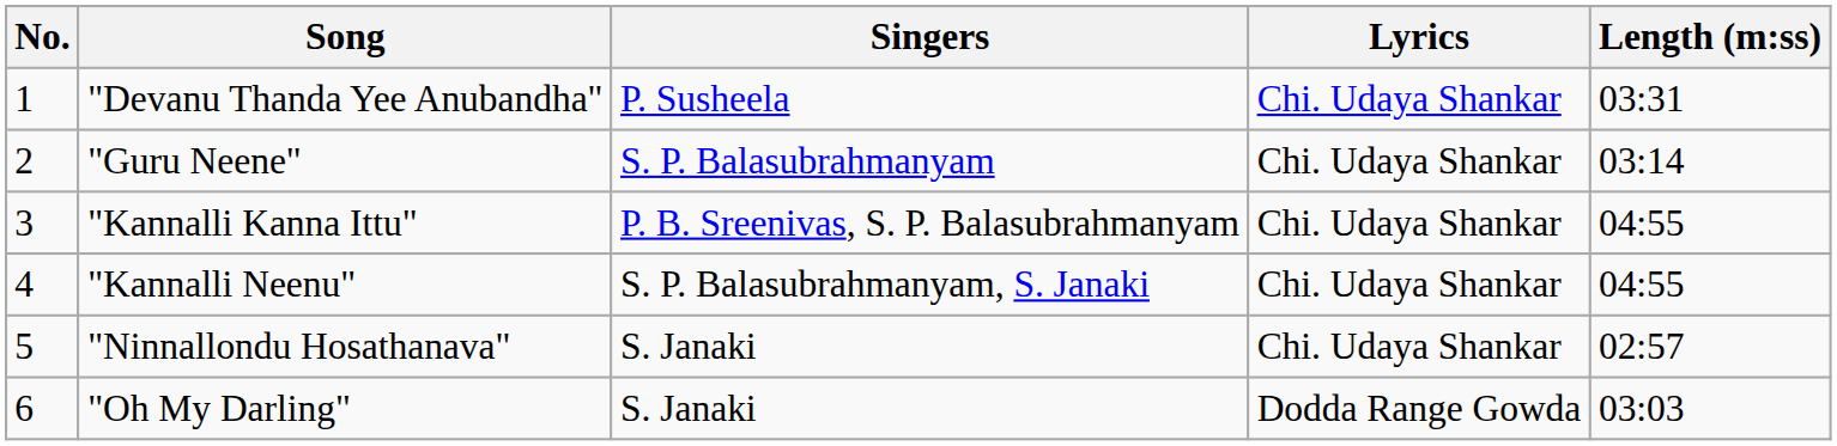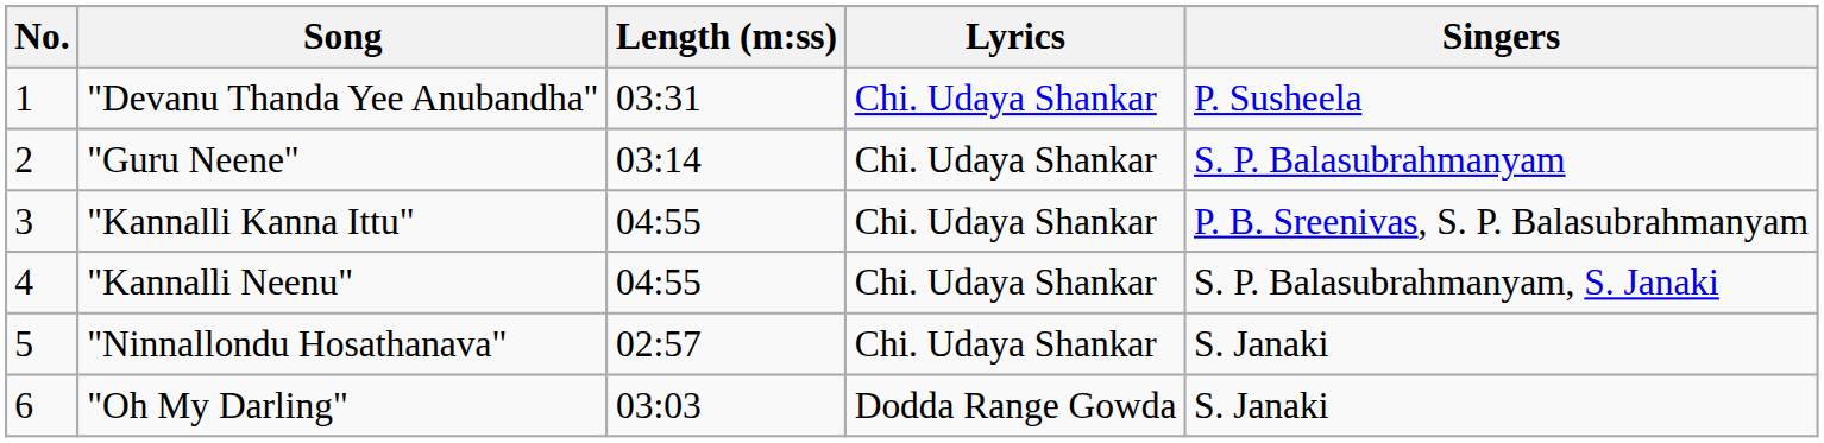 <table class="wikitable" style="font-size:95%;">
 <tr>
 <th>No.</th>
 <th>Song</th>
+<th>Length (m:ss)</th>
+<th>Lyrics</th>
 <th>Singers</th>
-<th>Lyrics</th>
-<th>Length (m:ss)</th>
 </tr>
 <tr>
 <td>1</td>
 <td>"Devanu Thanda Yee Anubandha"</td>
+<td>03:31</td>
+<td><a href='#'>Chi. Udaya Shankar</a></td>
 <td><a href='#'>P. Susheela</a></td>
-<td><a href='#'>Chi. Udaya Shankar</a></td>
-<td>03:31</td>
 </tr>
 <tr>
 <td>2</td>
 <td>"Guru Neene"</td>
+<td>03:14</td>
+<td>Chi. Udaya Shankar</td>
 <td><a href='#'>S. P. Balasubrahmanyam</a></td>
-<td>Chi. Udaya Shankar</td>
-<td>03:14</td>
 </tr>
 <tr>
 <td>3</td>
 <td>"Kannalli Kanna Ittu"</td>
+<td>04:55</td>
+<td>Chi. Udaya Shankar</td>
 <td><a href='#'>P. B. Sreenivas</a>, S. P. Balasubrahmanyam</td>
-<td>Chi. Udaya Shankar</td>
-<td>04:55</td>
 </tr>
 <tr>
 <td>4</td>
 <td>"Kannalli Neenu"</td>
+<td>04:55</td>
+<td>Chi. Udaya Shankar</td>
 <td>S. P. Balasubrahmanyam, <a href='#'>S. Janaki</a></td>
-<td>Chi. Udaya Shankar</td>
-<td>04:55</td>
 </tr>
 <tr>
 <td>5</td>
 <td>"Ninnallondu Hosathanava"</td>
+<td>02:57</td>
+<td>Chi. Udaya Shankar</td>
 <td>S. Janaki</td>
-<td>Chi. Udaya Shankar</td>
-<td>02:57</td>
 </tr>
 <tr>
 <td>6</td>
 <td>"Oh My Darling"</td>
+<td>03:03</td>
+<td>Dodda Range Gowda</td>
 <td>S. Janaki</td>
-<td>Dodda Range Gowda</td>
-<td>03:03</td>
 </tr>
 </table>
